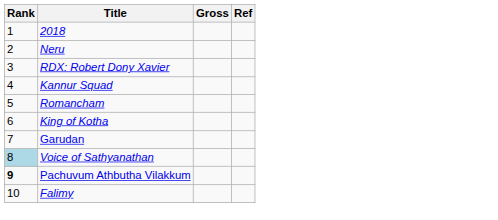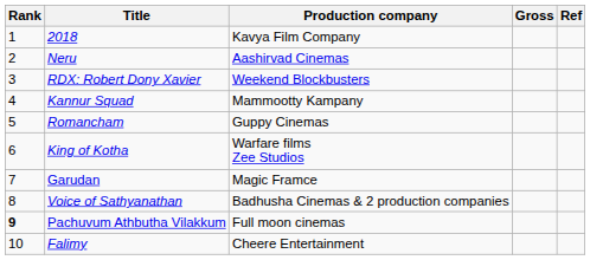 <table class="wikitable sortable">
 <tr>
 <th>Rank</th>
 <th>Title</th>
+<th>Production company</th>
 <th>Gross</th>
 <th>Ref</th>
 </tr>
 <tr>
 <td>1</td>
 <td><em><a href='#'>2018</a></em></td>
+<td>Kavya Film Company</td>
 <td></td>
 <td></td>
 </tr>
 <tr>
 <td>2</td>
 <td><em><a href='#'>Neru</a></em></td>
+<td><a href='#'>Aashirvad Cinemas</a></td>
 <td></td>
 <td></td>
 </tr>
 <tr>
 <td>3</td>
 <td><em><a href='#'>RDX: Robert Dony Xavier</a></em></td>
+<td><a href='#'>Weekend Blockbusters</a></td>
 <td></td>
 <td></td>
 </tr>
 <tr>
 <td>4</td>
 <td><em><a href='#'>Kannur Squad</a></em></td>
+<td>Mammootty Kampany</td>
 <td></td>
 <td></td>
 </tr>
 <tr>
 <td>5</td>
 <td><em><a href='#'>Romancham</a></em></td>
+<td>Guppy Cinemas</td>
 <td></td>
 <td></td>
 </tr>
 <tr>
 <td>6</td>
 <td><em><a href='#'>King of Kotha</a></em></td>
+<td>Warfare films<br><a href='#'>Zee Studios</a></td>
 <td></td>
 <td></td>
 </tr>
 <tr>
 <td>7</td>
 <td><a href='#'>Garudan</a></td>
+<td>Magic Framce</td>
 <td></td>
 <td></td>
 </tr>
 <tr>
-<td style="background: lightblue;">8</td>
+<td>8</td>
 <td><em><a href='#'>Voice of Sathyanathan</a></em></td>
+<td>Badhusha Cinemas & 2 production companies</td>
 <td></td>
 <td></td>
 </tr>
 <tr>
 <td><strong>9</strong></td>
 <td><a href='#'>Pachuvum Athbutha Vilakkum</a></td>
+<td>Full moon cinemas</td>
 <td></td>
 <td></td>
 </tr>
 <tr>
 <td>10</td>
 <td><em><a href='#'>Falimy</a></em></td>
+<td>Cheere Entertainment</td>
 <td></td>
 <td></td>
 </tr>
 </table>
